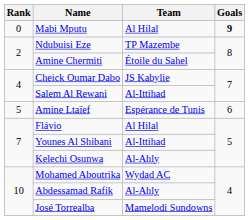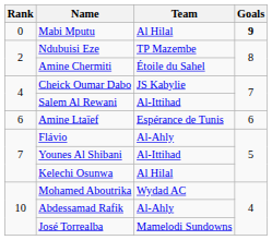 <table class="wikitable" style="text-align:center">
 <tr>
 <th>Rank</th>
 <th>Name</th>
 <th>Team</th>
 <th>Goals</th>
 </tr>
 <tr>
 <td rowspan=1>0</td>
 <td align="left"> <a href='#'>Mabi Mputu</a></td>
 <td align="left"> <a href='#'>Al Hilal</a></td>
 <td><strong>9</strong></td>
 </tr>
 <tr>
 <td rowspan=2>2</td>
 <td align="left"> <a href='#'>Ndubuisi Eze</a></td>
 <td align="left"> <a href='#'>TP Mazembe</a></td>
 <td rowspan=2>8</td>
 </tr>
 <tr>
 <td align="left"> <a href='#'>Amine Chermiti</a></td>
 <td align="left"> <a href='#'>Étoile du Sahel</a></td>
 </tr>
 <tr>
 <td rowspan=2>4</td>
 <td align="left"> <a href='#'>Cheick Oumar Dabo</a></td>
 <td align="left"> <a href='#'>JS Kabylie</a></td>
 <td rowspan=2>7</td>
 </tr>
 <tr>
 <td align="left"> <a href='#'>Salem Al Rewani</a></td>
 <td align="left"> <a href='#'>Al-Ittihad</a></td>
 </tr>
 <tr>
-<td rowspan=1>5</td>
+<td rowspan=1>6</td>
 <td align="left"> <a href='#'>Amine Ltaïef</a></td>
 <td align="left"> <a href='#'>Espérance de Tunis</a></td>
 <td>6</td>
 </tr>
 <tr>
 <td rowspan=3>7</td>
 <td align="left"> <a href='#'>Flávio</a></td>
-<td align="left"> <a href='#'>Al Hilal</a></td>
+<td align="left"> <a href='#'>Al-Ahly</a></td>
 <td rowspan=3>5</td>
 </tr>
 <tr>
 <td align="left"> <a href='#'>Younes Al Shibani</a></td>
 <td align="left"> <a href='#'>Al-Ittihad</a></td>
 </tr>
 <tr>
 <td align="left"> <a href='#'>Kelechi Osunwa</a></td>
-<td align="left"> <a href='#'>Al-Ahly</a></td>
+<td align="left"> <a href='#'>Al Hilal</a></td>
 </tr>
 <tr>
 <td rowspan=3>10</td>
 <td align="left"> <a href='#'>Mohamed Aboutrika</a></td>
 <td align="left"> <a href='#'>Wydad AC</a></td>
 <td rowspan=3>4</td>
 </tr>
 <tr>
 <td align="left"> <a href='#'>Abdessamad Rafik</a></td>
 <td align="left"> <a href='#'>Al-Ahly</a></td>
 </tr>
 <tr>
 <td align="left"> <a href='#'>José Torrealba</a></td>
 <td align="left"> <a href='#'>Mamelodi Sundowns</a></td>
 </tr>
 </table>
